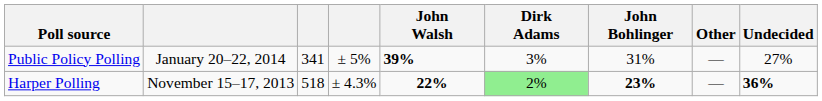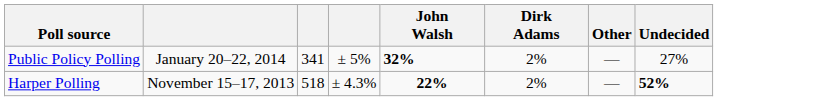 <table class="wikitable">
 <tr valign= bottom>
 <th>Poll source</th>
 <th></th>
 <th></th>
 <th></th>
 <th style="width:100px;">John<br>Walsh</th>
 <th style="width:100px;">Dirk<br>Adams</th>
-<th style="width:100px;">John<br>Bohlinger</th>
 <th>Other</th>
 <th>Undecided</th>
 </tr>
 <tr>
 <td><a href='#'>Public Policy Polling</a></td>
 <td align=center>January 20–22, 2014</td>
 <td align=center>341</td>
 <td align=center>± 5%</td>
-<td><strong>39%</strong></td>
-<td align=center>3%</td>
-<td align=center>31%</td>
+<td><strong>32%</strong></td>
+<td align=center>2%</td>
 <td align=center>—</td>
 <td align=center>27%</td>
 </tr>
 <tr>
 <td><a href='#'>Harper Polling</a></td>
 <td align=center>November 15–17, 2013</td>
 <td align=center>518</td>
 <td align=center>± 4.3%</td>
 <td align=center><strong>22%</strong></td>
-<td align=center style="background: lightgreen;">2%</td>
-<td align=center><strong>23%</strong></td>
+<td align=center>2%</td>
 <td align=center>—</td>
-<td><strong>36%</strong></td>
+<td><strong>52%</strong></td>
 </tr>
 </table>
